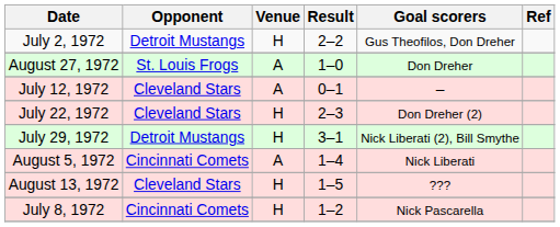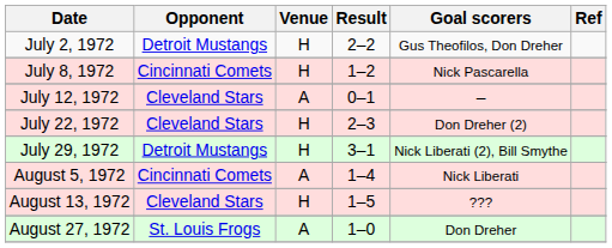 <table class="wikitable" style="font-size:95%; text-align:center">
 <tr>
 <th>Date</th>
 <th>Opponent</th>
 <th>Venue</th>
 <th>Result</th>
 <th>Goal scorers</th>
 <th>Ref</th>
 </tr>
 <tr bgcolor=>
 <td>July 2, 1972</td>
 <td><a href='#'>Detroit Mustangs</a></td>
 <td>H</td>
 <td>2–2</td>
 <td><small>Gus Theofilos, Don Dreher</small></td>
 <td></td>
 </tr>
 <tr>
 </tr>
-<tr bgcolor="#ddffdd">
-<td>August 27, 1972</td>
-<td><a href='#'>St. Louis Frogs</a></td>
-<td>A</td>
-<td>1–0</td>
-<td><small>Don Dreher</small></td>
+<tr bgcolor="#ffdddd">
+<td>July 8, 1972</td>
+<td><a href='#'>Cincinnati Comets</a></td>
+<td>H</td>
+<td>1–2</td>
+<td><small>Nick Pascarella</small></td>
 <td></td>
 </tr>
 <tr>
 </tr>
 <tr bgcolor="#ffdddd">
 <td>July 12, 1972</td>
 <td><a href='#'>Cleveland Stars</a></td>
 <td>A</td>
 <td>0–1</td>
 <td>–</td>
 <td></td>
 </tr>
 <tr>
 </tr>
 <tr bgcolor="#ffdddd">
 <td>July 22, 1972</td>
 <td><a href='#'>Cleveland Stars</a></td>
 <td>H</td>
 <td>2–3</td>
 <td><small>Don Dreher (2)</small></td>
 <td></td>
 </tr>
 <tr>
 </tr>
 <tr bgcolor="#ddffdd">
 <td>July 29, 1972</td>
 <td><a href='#'>Detroit Mustangs</a></td>
 <td>H</td>
 <td>3–1</td>
 <td><small>Nick Liberati (2), Bill Smythe</small></td>
 <td></td>
 </tr>
 <tr>
 </tr>
 <tr bgcolor="#ffdddd">
 <td>August 5, 1972</td>
 <td><a href='#'>Cincinnati Comets</a></td>
 <td>A</td>
 <td>1–4</td>
 <td><small>Nick Liberati</small></td>
 <td></td>
 </tr>
 <tr>
 </tr>
 <tr bgcolor="#ffdddd">
 <td>August 13, 1972</td>
 <td><a href='#'>Cleveland Stars</a></td>
 <td>H</td>
 <td>1–5</td>
 <td><small>???</small></td>
 <td></td>
 </tr>
 <tr>
 </tr>
-<tr bgcolor="#ffdddd">
-<td>July 8, 1972</td>
-<td><a href='#'>Cincinnati Comets</a></td>
-<td>H</td>
-<td>1–2</td>
-<td><small>Nick Pascarella</small></td>
+<tr bgcolor="#ddffdd">
+<td>August 27, 1972</td>
+<td><a href='#'>St. Louis Frogs</a></td>
+<td>A</td>
+<td>1–0</td>
+<td><small>Don Dreher</small></td>
 <td></td>
 </tr>
 <tr>
 </tr>
 </table>
